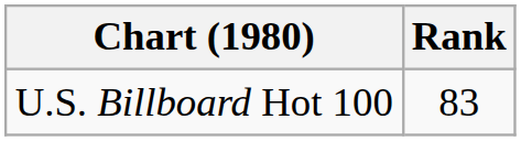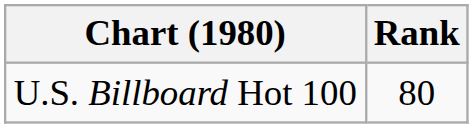 <table class="wikitable">
 <tr>
 <th>Chart (1980)</th>
 <th>Rank</th>
 </tr>
 <tr>
 <td>U.S. <em>Billboard</em> Hot 100</td>
-<td style="text-align:center;">83</td>
+<td style="text-align:center;">80</td>
 </tr>
 </table>
